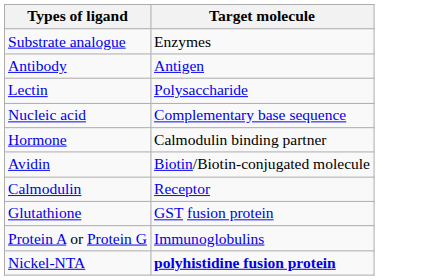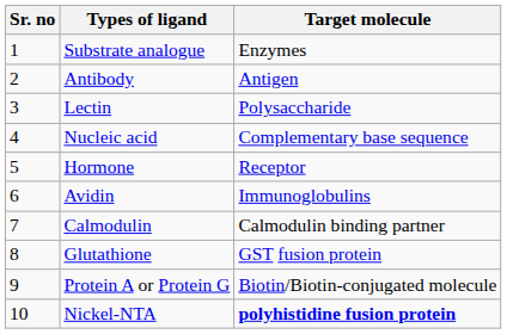 <table class="wikitable">
 <tr>
+<th>Sr. no</th>
 <th>Types of ligand</th>
 <th>Target molecule</th>
 </tr>
 <tr>
+<td>1</td>
 <td><a href='#'>Substrate analogue</a></td>
 <td>Enzymes</td>
 </tr>
 <tr>
+<td>2</td>
 <td><a href='#'>Antibody</a></td>
 <td><a href='#'>Antigen</a></td>
 </tr>
 <tr>
+<td>3</td>
 <td><a href='#'>Lectin</a></td>
 <td><a href='#'>Polysaccharide</a></td>
 </tr>
 <tr>
+<td>4</td>
 <td><a href='#'>Nucleic acid</a></td>
 <td><a href='#'>Complementary base sequence</a></td>
 </tr>
 <tr>
+<td>5</td>
 <td><a href='#'>Hormone</a></td>
+<td><a href='#'>Receptor</a></td>
+</tr>
+<tr>
+<td>6</td>
+<td><a href='#'>Avidin</a></td>
+<td><a href='#'>Immunoglobulins</a></td>
+</tr>
+<tr>
+<td>7</td>
+<td><a href='#'>Calmodulin</a></td>
 <td>Calmodulin binding partner</td>
 </tr>
 <tr>
-<td><a href='#'>Avidin</a></td>
-<td><a href='#'>Biotin</a>/Biotin-conjugated molecule</td>
-</tr>
-<tr>
-<td><a href='#'>Calmodulin</a></td>
-<td><a href='#'>Receptor</a></td>
-</tr>
-<tr>
+<td>8</td>
 <td><a href='#'>Glutathione</a></td>
 <td><a href='#'>GST</a> <a href='#'>fusion protein</a></td>
 </tr>
 <tr>
+<td>9</td>
 <td><a href='#'>Protein A</a> or <a href='#'>Protein G</a></td>
-<td><a href='#'>Immunoglobulins</a></td>
+<td><a href='#'>Biotin</a>/Biotin-conjugated molecule</td>
 </tr>
 <tr>
+<td>10</td>
 <td><a href='#'>Nickel-NTA</a></td>
 <td><strong><a href='#'>polyhistidine fusion protein</a></strong></td>
 </tr>
 </table>
